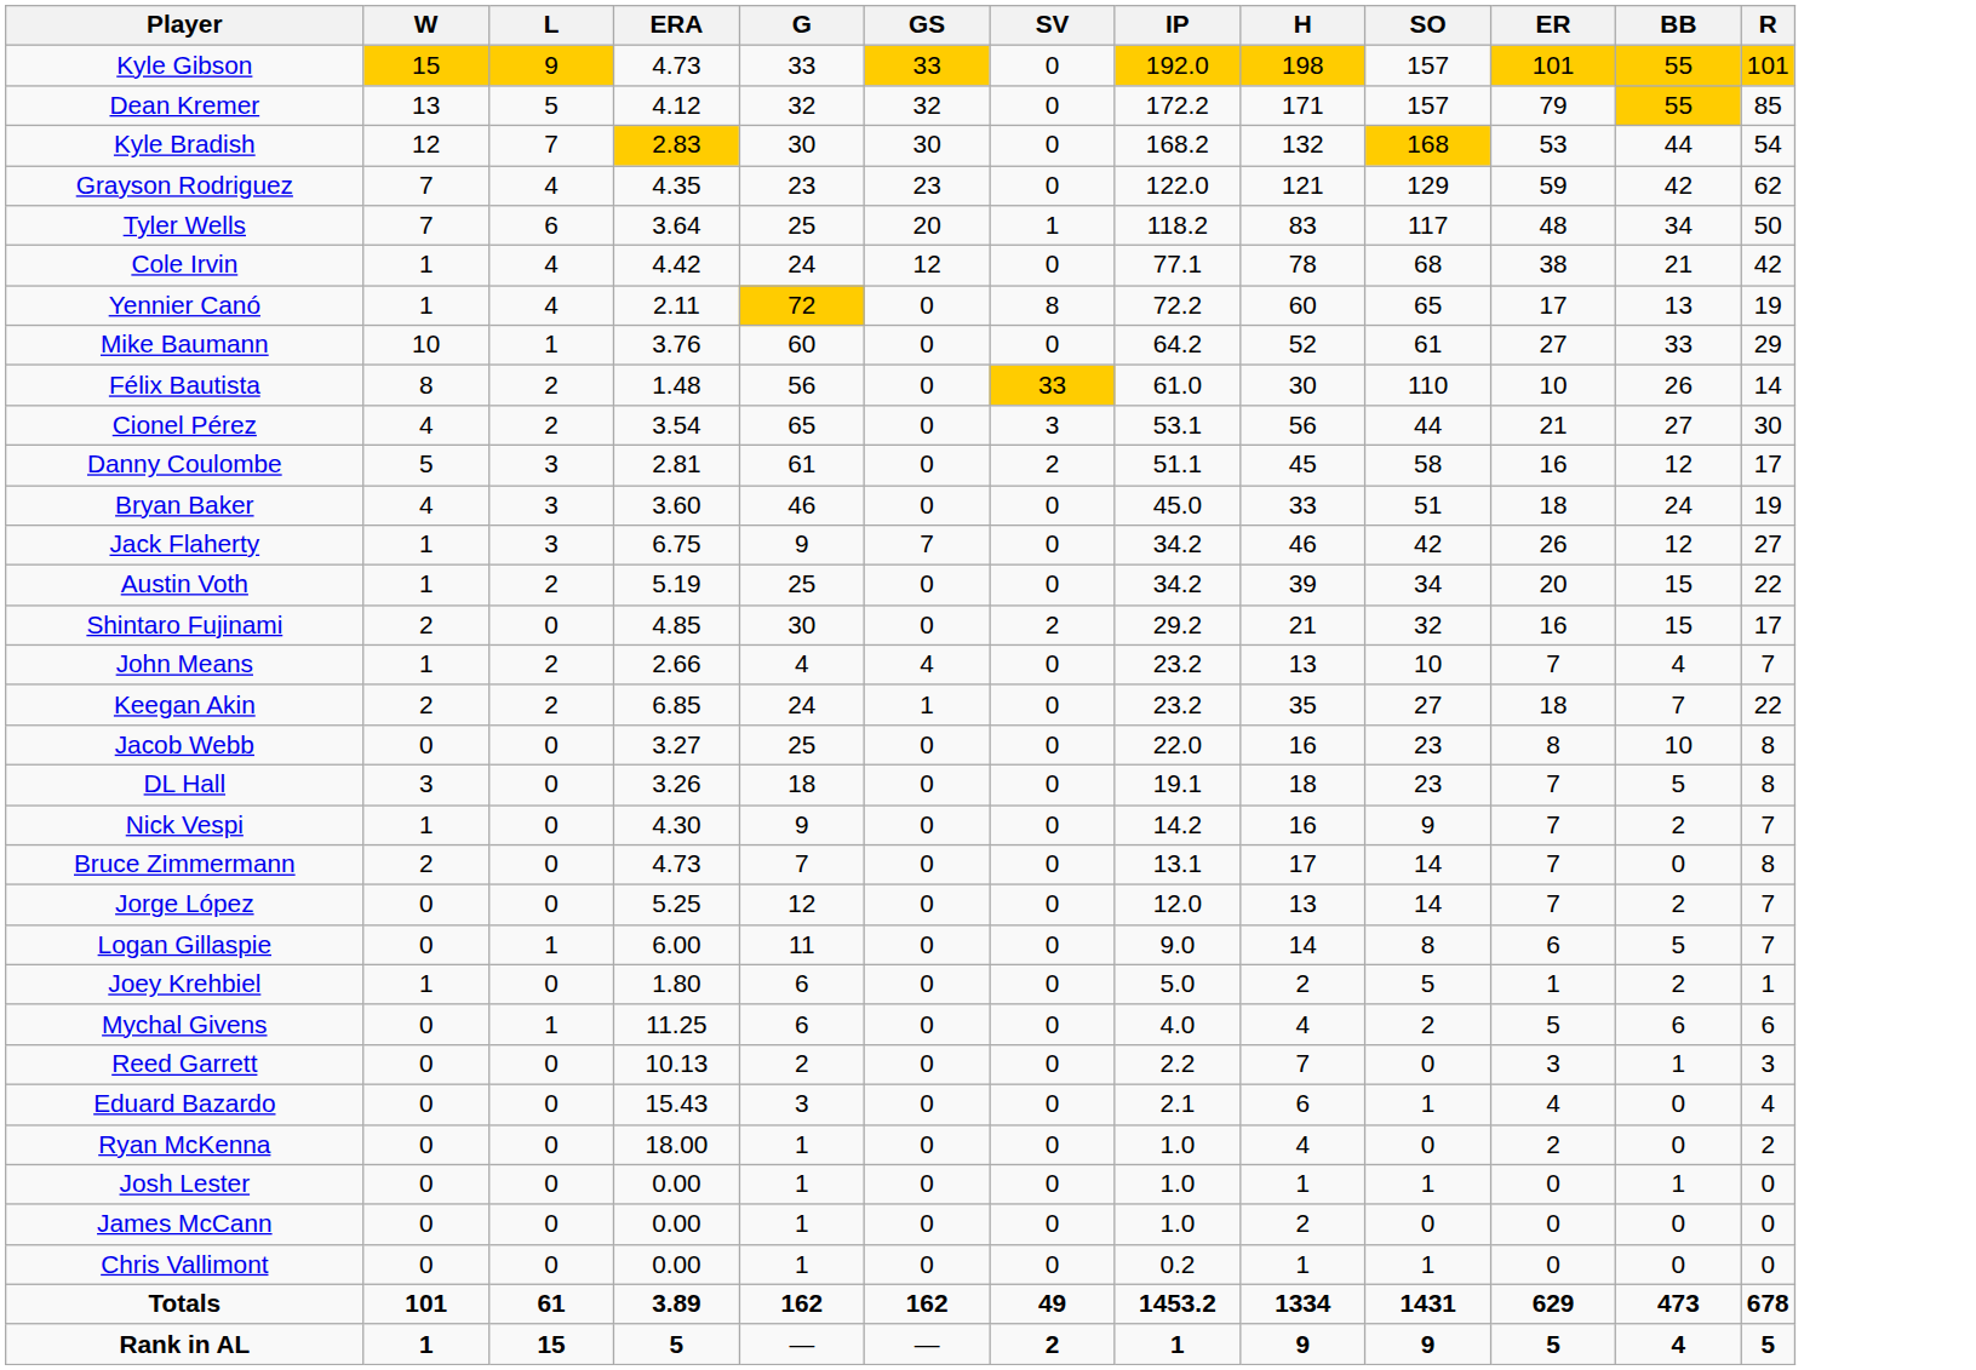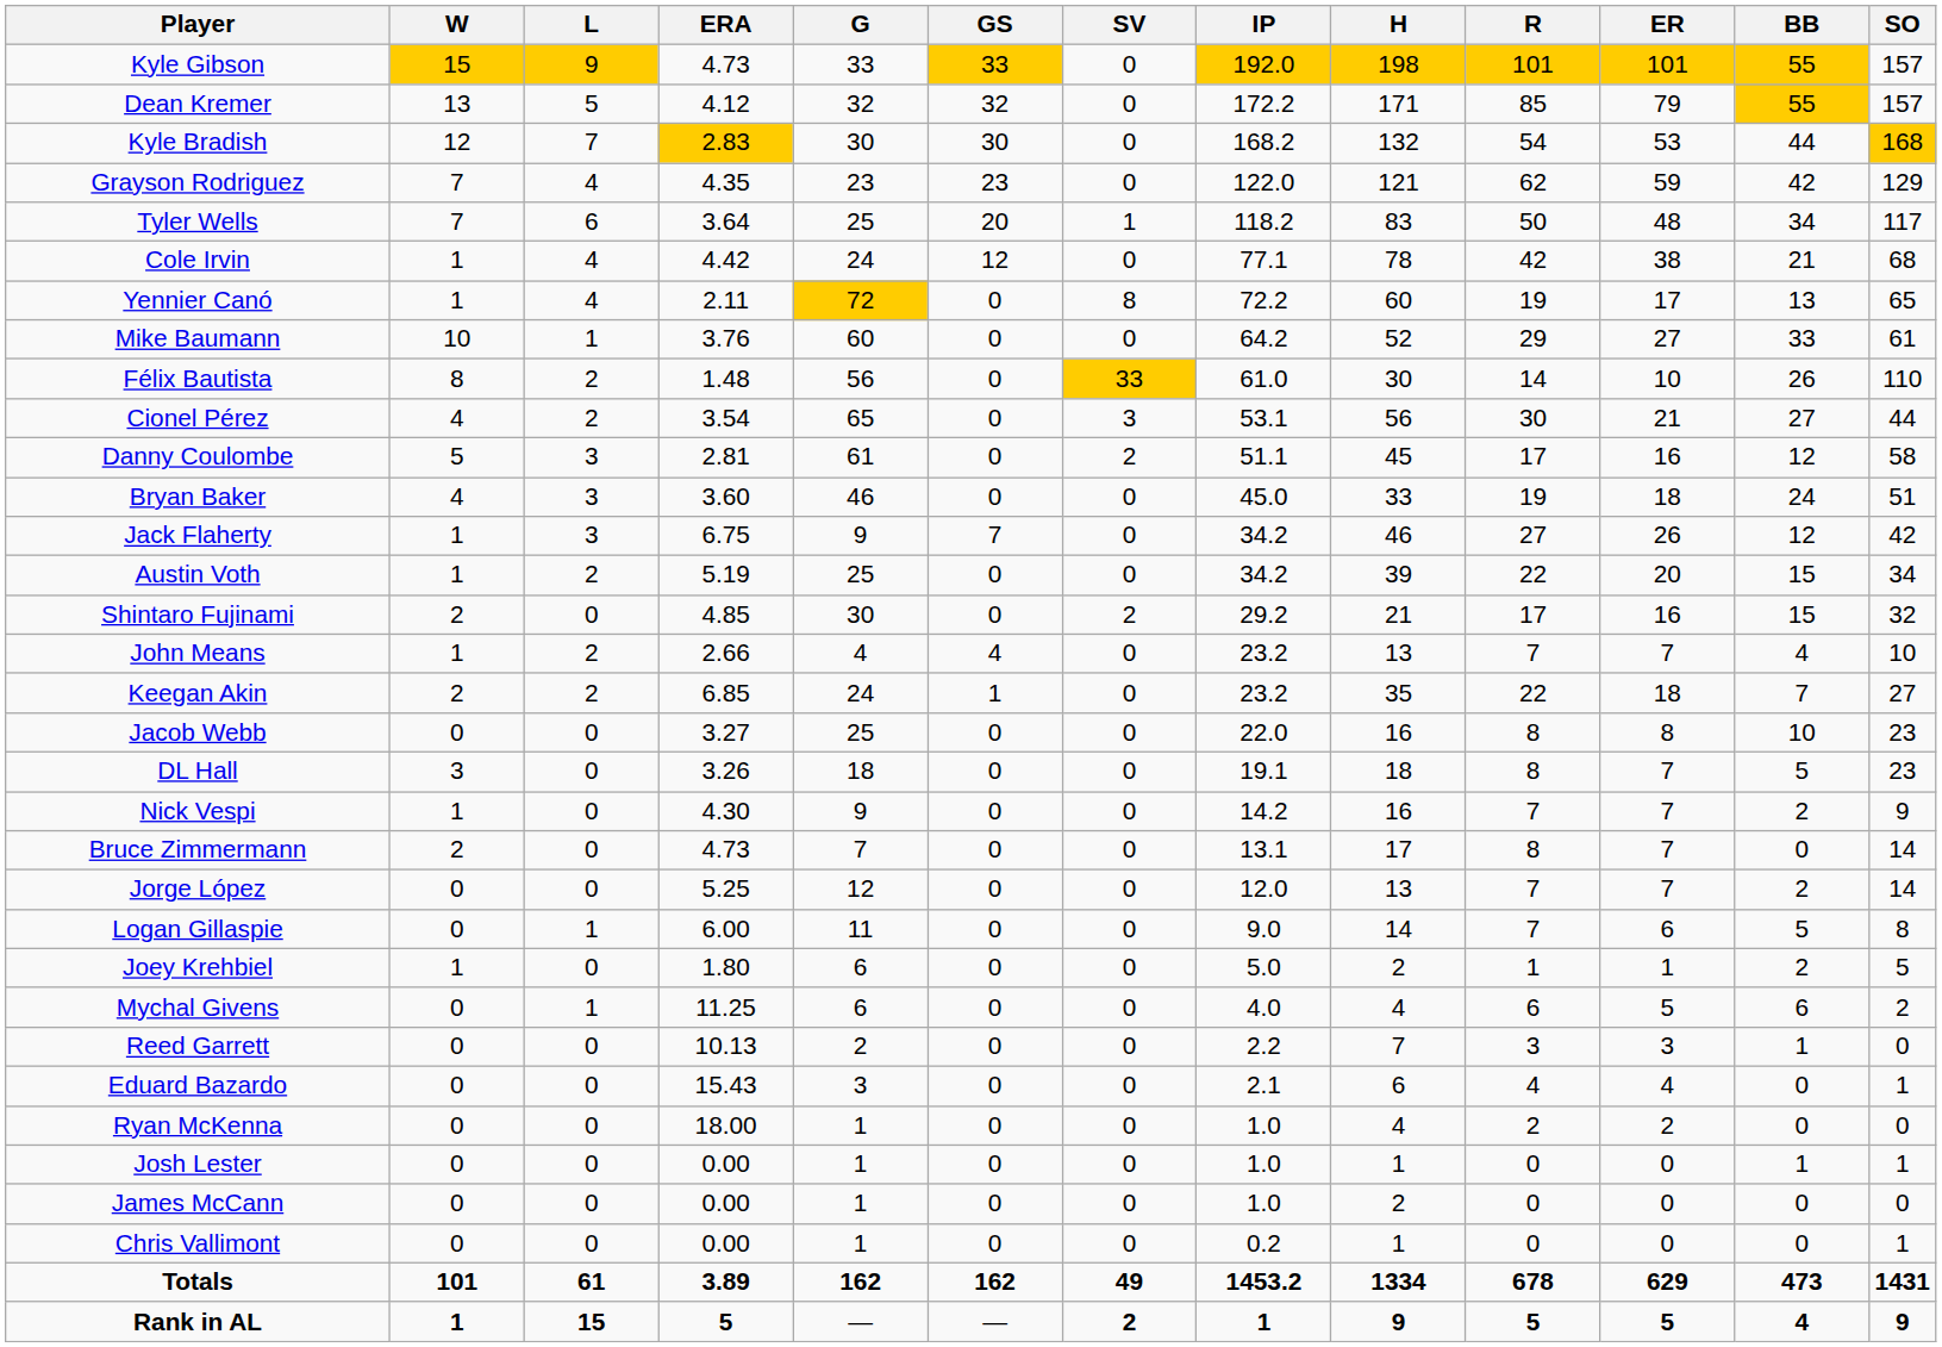 <table class=wikitable style="text-align:center">
 <tr>
 <th bgcolor=#DDDDFF; width="20%">Player</th>
 <th bgcolor=#DDDDFF; width="7%">W</th>
 <th bgcolor=#DDDDFF; width="7%">L</th>
 <th bgcolor=#DDDDFF; width="7%">ERA</th>
 <th bgcolor=#DDDDFF; width="7%">G</th>
 <th bgcolor=#DDDDFF; width="7%">GS</th>
 <th bgcolor=#DDDDFF; width="7%">SV</th>
 <th bgcolor=#DDDDFF; width="7%">IP</th>
 <th bgcolor=#DDDDFF; width="7%">H</th>
-<th bgcolor=#DDDDFF; width="7%">SO</th>
+<th bgcolor=#DDDDFF; width="7%">R</th>
 <th bgcolor=#DDDDFF; width="7%">ER</th>
 <th bgcolor=#DDDDFF; width="7%">BB</th>
-<th bgcolor=#DDDDFF; width="7%">R</th>
+<th bgcolor=#DDDDFF; width="7%">SO</th>
 </tr>
 <tr>
 <td><a href='#'>Kyle Gibson</a></td>
 <td bgcolor=#ffcc00>15</td>
 <td bgcolor=#ffcc00>9</td>
 <td>4.73</td>
 <td>33</td>
 <td bgcolor=#ffcc00>33</td>
 <td>0</td>
 <td bgcolor=#ffcc00>192.0</td>
 <td bgcolor=#ffcc00>198</td>
-<td>157</td>
+<td bgcolor=#ffcc00>101</td>
 <td bgcolor=#ffcc00>101</td>
 <td bgcolor=#ffcc00>55</td>
-<td bgcolor=#ffcc00>101</td>
+<td>157</td>
 </tr>
 <tr>
 <td><a href='#'>Dean Kremer</a></td>
 <td>13</td>
 <td>5</td>
 <td>4.12</td>
 <td>32</td>
 <td>32</td>
 <td>0</td>
 <td>172.2</td>
 <td>171</td>
-<td>157</td>
+<td>85</td>
 <td>79</td>
 <td bgcolor=#ffcc00>55</td>
-<td>85</td>
+<td>157</td>
 </tr>
 <tr>
 <td><a href='#'>Kyle Bradish</a></td>
 <td>12</td>
 <td>7</td>
 <td bgcolor=#ffcc00>2.83</td>
 <td>30</td>
 <td>30</td>
 <td>0</td>
 <td>168.2</td>
 <td>132</td>
-<td bgcolor=#ffcc00>168</td>
+<td>54</td>
 <td>53</td>
 <td>44</td>
-<td>54</td>
+<td bgcolor=#ffcc00>168</td>
 </tr>
 <tr>
 <td><a href='#'>Grayson Rodriguez</a></td>
 <td>7</td>
 <td>4</td>
 <td>4.35</td>
 <td>23</td>
 <td>23</td>
 <td>0</td>
 <td>122.0</td>
 <td>121</td>
-<td>129</td>
+<td>62</td>
 <td>59</td>
 <td>42</td>
-<td>62</td>
+<td>129</td>
 </tr>
 <tr>
 <td><a href='#'>Tyler Wells</a></td>
 <td>7</td>
 <td>6</td>
 <td>3.64</td>
 <td>25</td>
 <td>20</td>
 <td>1</td>
 <td>118.2</td>
 <td>83</td>
-<td>117</td>
+<td>50</td>
 <td>48</td>
 <td>34</td>
-<td>50</td>
+<td>117</td>
 </tr>
 <tr>
 <td><a href='#'>Cole Irvin</a></td>
 <td>1</td>
 <td>4</td>
 <td>4.42</td>
 <td>24</td>
 <td>12</td>
 <td>0</td>
 <td>77.1</td>
 <td>78</td>
-<td>68</td>
+<td>42</td>
 <td>38</td>
 <td>21</td>
-<td>42</td>
+<td>68</td>
 </tr>
 <tr>
 <td><a href='#'>Yennier Canó</a></td>
 <td>1</td>
 <td>4</td>
 <td>2.11</td>
 <td bgcolor=#ffcc00>72</td>
 <td>0</td>
 <td>8</td>
 <td>72.2</td>
 <td>60</td>
-<td>65</td>
+<td>19</td>
 <td>17</td>
 <td>13</td>
-<td>19</td>
+<td>65</td>
 </tr>
 <tr>
 <td><a href='#'>Mike Baumann</a></td>
 <td>10</td>
 <td>1</td>
 <td>3.76</td>
 <td>60</td>
 <td>0</td>
 <td>0</td>
 <td>64.2</td>
 <td>52</td>
-<td>61</td>
+<td>29</td>
 <td>27</td>
 <td>33</td>
-<td>29</td>
+<td>61</td>
 </tr>
 <tr>
 <td><a href='#'>Félix Bautista</a></td>
 <td>8</td>
 <td>2</td>
 <td>1.48</td>
 <td>56</td>
 <td>0</td>
 <td bgcolor=#ffcc00>33</td>
 <td>61.0</td>
 <td>30</td>
-<td>110</td>
+<td>14</td>
 <td>10</td>
 <td>26</td>
-<td>14</td>
+<td>110</td>
 </tr>
 <tr>
 <td><a href='#'>Cionel Pérez</a></td>
 <td>4</td>
 <td>2</td>
 <td>3.54</td>
 <td>65</td>
 <td>0</td>
 <td>3</td>
 <td>53.1</td>
 <td>56</td>
-<td>44</td>
+<td>30</td>
 <td>21</td>
 <td>27</td>
-<td>30</td>
+<td>44</td>
 </tr>
 <tr>
 <td><a href='#'>Danny Coulombe</a></td>
 <td>5</td>
 <td>3</td>
 <td>2.81</td>
 <td>61</td>
 <td>0</td>
 <td>2</td>
 <td>51.1</td>
 <td>45</td>
-<td>58</td>
+<td>17</td>
 <td>16</td>
 <td>12</td>
-<td>17</td>
+<td>58</td>
 </tr>
 <tr>
 <td><a href='#'>Bryan Baker</a></td>
 <td>4</td>
 <td>3</td>
 <td>3.60</td>
 <td>46</td>
 <td>0</td>
 <td>0</td>
 <td>45.0</td>
 <td>33</td>
-<td>51</td>
+<td>19</td>
 <td>18</td>
 <td>24</td>
-<td>19</td>
+<td>51</td>
 </tr>
 <tr>
 <td><a href='#'>Jack Flaherty</a></td>
 <td>1</td>
 <td>3</td>
 <td>6.75</td>
 <td>9</td>
 <td>7</td>
 <td>0</td>
 <td>34.2</td>
 <td>46</td>
-<td>42</td>
+<td>27</td>
 <td>26</td>
 <td>12</td>
-<td>27</td>
+<td>42</td>
 </tr>
 <tr>
 <td><a href='#'>Austin Voth</a></td>
 <td>1</td>
 <td>2</td>
 <td>5.19</td>
 <td>25</td>
 <td>0</td>
 <td>0</td>
 <td>34.2</td>
 <td>39</td>
-<td>34</td>
+<td>22</td>
 <td>20</td>
 <td>15</td>
-<td>22</td>
+<td>34</td>
 </tr>
 <tr>
 <td><a href='#'>Shintaro Fujinami</a></td>
 <td>2</td>
 <td>0</td>
 <td>4.85</td>
 <td>30</td>
 <td>0</td>
 <td>2</td>
 <td>29.2</td>
 <td>21</td>
-<td>32</td>
+<td>17</td>
 <td>16</td>
 <td>15</td>
-<td>17</td>
+<td>32</td>
 </tr>
 <tr>
 <td><a href='#'>John Means</a></td>
 <td>1</td>
 <td>2</td>
 <td>2.66</td>
 <td>4</td>
 <td>4</td>
 <td>0</td>
 <td>23.2</td>
 <td>13</td>
-<td>10</td>
+<td>7</td>
 <td>7</td>
 <td>4</td>
-<td>7</td>
+<td>10</td>
 </tr>
 <tr>
 <td><a href='#'>Keegan Akin</a></td>
 <td>2</td>
 <td>2</td>
 <td>6.85</td>
 <td>24</td>
 <td>1</td>
 <td>0</td>
 <td>23.2</td>
 <td>35</td>
-<td>27</td>
+<td>22</td>
 <td>18</td>
 <td>7</td>
-<td>22</td>
+<td>27</td>
 </tr>
 <tr>
 <td><a href='#'>Jacob Webb</a></td>
 <td>0</td>
 <td>0</td>
 <td>3.27</td>
 <td>25</td>
 <td>0</td>
 <td>0</td>
 <td>22.0</td>
 <td>16</td>
-<td>23</td>
+<td>8</td>
 <td>8</td>
 <td>10</td>
-<td>8</td>
+<td>23</td>
 </tr>
 <tr>
 <td><a href='#'>DL Hall</a></td>
 <td>3</td>
 <td>0</td>
 <td>3.26</td>
 <td>18</td>
 <td>0</td>
 <td>0</td>
 <td>19.1</td>
 <td>18</td>
-<td>23</td>
+<td>8</td>
 <td>7</td>
 <td>5</td>
-<td>8</td>
+<td>23</td>
 </tr>
 <tr>
 <td><a href='#'>Nick Vespi</a></td>
 <td>1</td>
 <td>0</td>
 <td>4.30</td>
 <td>9</td>
 <td>0</td>
 <td>0</td>
 <td>14.2</td>
 <td>16</td>
-<td>9</td>
+<td>7</td>
 <td>7</td>
 <td>2</td>
-<td>7</td>
+<td>9</td>
 </tr>
 <tr>
 <td><a href='#'>Bruce Zimmermann</a></td>
 <td>2</td>
 <td>0</td>
 <td>4.73</td>
 <td>7</td>
 <td>0</td>
 <td>0</td>
 <td>13.1</td>
 <td>17</td>
-<td>14</td>
+<td>8</td>
 <td>7</td>
 <td>0</td>
-<td>8</td>
+<td>14</td>
 </tr>
 <tr>
 <td><a href='#'>Jorge López</a></td>
 <td>0</td>
 <td>0</td>
 <td>5.25</td>
 <td>12</td>
 <td>0</td>
 <td>0</td>
 <td>12.0</td>
 <td>13</td>
-<td>14</td>
+<td>7</td>
 <td>7</td>
 <td>2</td>
-<td>7</td>
+<td>14</td>
 </tr>
 <tr>
 <td><a href='#'>Logan Gillaspie</a></td>
 <td>0</td>
 <td>1</td>
 <td>6.00</td>
 <td>11</td>
 <td>0</td>
 <td>0</td>
 <td>9.0</td>
 <td>14</td>
-<td>8</td>
+<td>7</td>
 <td>6</td>
 <td>5</td>
-<td>7</td>
+<td>8</td>
 </tr>
 <tr>
 <td><a href='#'>Joey Krehbiel</a></td>
 <td>1</td>
 <td>0</td>
 <td>1.80</td>
 <td>6</td>
 <td>0</td>
 <td>0</td>
 <td>5.0</td>
 <td>2</td>
-<td>5</td>
+<td>1</td>
 <td>1</td>
 <td>2</td>
-<td>1</td>
+<td>5</td>
 </tr>
 <tr>
 <td><a href='#'>Mychal Givens</a></td>
 <td>0</td>
 <td>1</td>
 <td>11.25</td>
 <td>6</td>
 <td>0</td>
 <td>0</td>
 <td>4.0</td>
 <td>4</td>
-<td>2</td>
+<td>6</td>
 <td>5</td>
 <td>6</td>
-<td>6</td>
+<td>2</td>
 </tr>
 <tr>
 <td><a href='#'>Reed Garrett</a></td>
 <td>0</td>
 <td>0</td>
 <td>10.13</td>
 <td>2</td>
 <td>0</td>
 <td>0</td>
 <td>2.2</td>
 <td>7</td>
-<td>0</td>
+<td>3</td>
 <td>3</td>
 <td>1</td>
-<td>3</td>
+<td>0</td>
 </tr>
 <tr>
 <td><a href='#'>Eduard Bazardo</a></td>
 <td>0</td>
 <td>0</td>
 <td>15.43</td>
 <td>3</td>
 <td>0</td>
 <td>0</td>
 <td>2.1</td>
 <td>6</td>
-<td>1</td>
+<td>4</td>
 <td>4</td>
 <td>0</td>
-<td>4</td>
+<td>1</td>
 </tr>
 <tr>
 <td><a href='#'>Ryan McKenna</a></td>
 <td>0</td>
 <td>0</td>
 <td>18.00</td>
 <td>1</td>
 <td>0</td>
 <td>0</td>
 <td>1.0</td>
 <td>4</td>
-<td>0</td>
+<td>2</td>
 <td>2</td>
 <td>0</td>
-<td>2</td>
+<td>0</td>
 </tr>
 <tr>
 <td><a href='#'>Josh Lester</a></td>
 <td>0</td>
 <td>0</td>
 <td>0.00</td>
 <td>1</td>
 <td>0</td>
 <td>0</td>
 <td>1.0</td>
 <td>1</td>
-<td>1</td>
+<td>0</td>
 <td>0</td>
 <td>1</td>
-<td>0</td>
+<td>1</td>
 </tr>
 <tr>
 <td><a href='#'>James McCann</a></td>
 <td>0</td>
 <td>0</td>
 <td>0.00</td>
 <td>1</td>
 <td>0</td>
 <td>0</td>
 <td>1.0</td>
 <td>2</td>
 <td>0</td>
 <td>0</td>
 <td>0</td>
 <td>0</td>
 </tr>
 <tr>
 <td><a href='#'>Chris Vallimont</a></td>
 <td>0</td>
 <td>0</td>
 <td>0.00</td>
 <td>1</td>
 <td>0</td>
 <td>0</td>
 <td>0.2</td>
 <td>1</td>
-<td>1</td>
 <td>0</td>
 <td>0</td>
 <td>0</td>
+<td>1</td>
 </tr>
 <tr>
 <td><strong>Totals</strong></td>
 <td><strong>101</strong></td>
 <td><strong>61</strong></td>
 <td><strong>3.89</strong></td>
 <td><strong>162</strong></td>
 <td><strong>162</strong></td>
 <td><strong>49</strong></td>
 <td><strong>1453.2</strong></td>
 <td><strong>1334</strong></td>
-<td><strong>1431</strong></td>
+<td><strong>678</strong></td>
 <td><strong>629</strong></td>
 <td><strong>473</strong></td>
-<td><strong>678</strong></td>
+<td><strong>1431</strong></td>
 </tr>
 <tr>
 <td><strong>Rank in AL</strong></td>
 <td><strong>1</strong></td>
 <td><strong>15</strong></td>
 <td><strong>5</strong></td>
 <td>—</td>
 <td>—</td>
 <td><strong>2</strong></td>
 <td><strong>1</strong></td>
 <td><strong>9</strong></td>
-<td><strong>9</strong></td>
+<td><strong>5</strong></td>
 <td><strong>5</strong></td>
 <td><strong>4</strong></td>
-<td><strong>5</strong></td>
+<td><strong>9</strong></td>
 </tr>
 </table>
